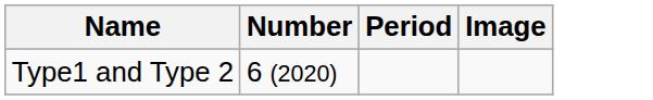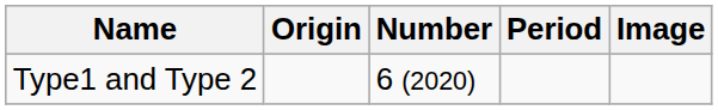 <table class="wikitable mw-collapsible mw-collapsed">
 <tr>
 <th>Name</th>
+<th>Origin</th>
 <th>Number</th>
 <th>Period</th>
 <th>Image</th>
 </tr>
 <tr>
 <td>Type1 and Type 2</td>
+<td></td>
 <td>6 <small>(2020)</small></td>
 <td></td>
 <td><br></td>
 </tr>
 </table>
